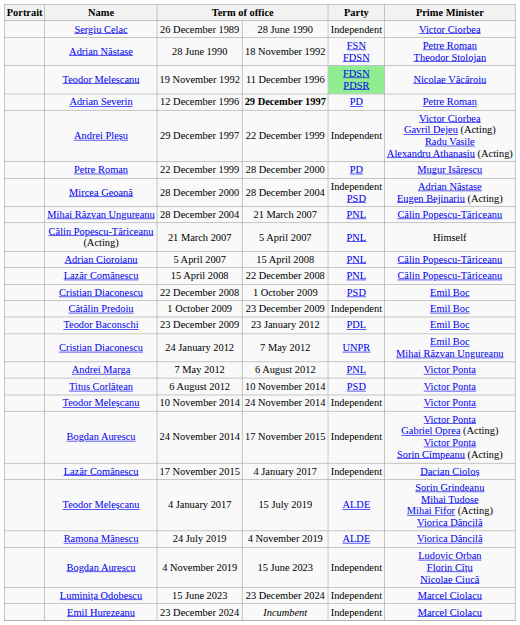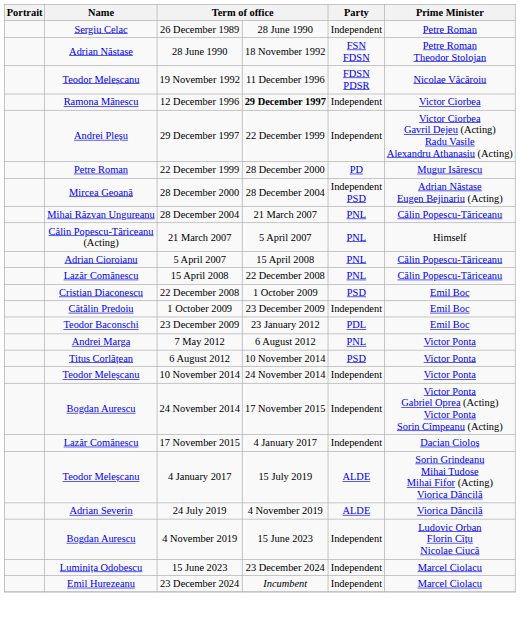 <table class="wikitable" style="text-align:center">
 <tr>
 <th colspan=1>Portrait</th>
 <th>Name</th>
 <th colspan=2>Term of office</th>
 <th>Party</th>
 <th colspan=1>Prime Minister</th>
 </tr>
 <tr>
 <td></td>
 <td><a href='#'>Sergiu Celac</a></td>
 <td>26 December 1989</td>
 <td>28 June 1990</td>
 <td>Independent</td>
-<td><a href='#'>Victor Ciorbea</a></td>
+<td><a href='#'>Petre Roman</a></td>
 </tr>
 <tr>
 <td></td>
 <td><a href='#'>Adrian Năstase</a></td>
 <td>28 June 1990</td>
 <td>18 November 1992</td>
 <td><a href='#'>FSN</a><br><a href='#'>FDSN</a></td>
 <td><a href='#'>Petre Roman</a><br><a href='#'>Theodor Stolojan</a></td>
 </tr>
 <tr>
 <td></td>
 <td><a href='#'>Teodor Meleșcanu</a></td>
 <td>19 November 1992</td>
 <td>11 December 1996</td>
-<td style="background: lightgreen;"><a href='#'>FDSN</a><br><a href='#'>PDSR</a></td>
+<td><a href='#'>FDSN</a><br><a href='#'>PDSR</a></td>
 <td><a href='#'>Nicolae Văcăroiu</a></td>
 </tr>
 <tr>
 <td></td>
-<td><a href='#'>Adrian Severin</a></td>
+<td><a href='#'>Ramona Mănescu</a></td>
 <td>12 December 1996</td>
 <td><strong>29 December 1997</strong></td>
-<td><a href='#'>PD</a></td>
-<td><a href='#'>Petre Roman</a></td>
+<td>Independent</td>
+<td><a href='#'>Victor Ciorbea</a></td>
 </tr>
 <tr>
 <td></td>
 <td><a href='#'>Andrei Pleșu</a></td>
 <td>29 December 1997</td>
 <td>22 December 1999</td>
 <td>Independent</td>
 <td><a href='#'>Victor Ciorbea</a><br><a href='#'>Gavril Dejeu</a> (Acting)<br><a href='#'>Radu Vasile</a><br><a href='#'>Alexandru Athanasiu</a> (Acting)</td>
 </tr>
 <tr>
 <td></td>
 <td><a href='#'>Petre Roman</a></td>
 <td>22 December 1999</td>
 <td>28 December 2000</td>
 <td><a href='#'>PD</a></td>
 <td><a href='#'>Mugur Isărescu</a></td>
 </tr>
 <tr>
 <td></td>
 <td><a href='#'>Mircea Geoană</a></td>
 <td>28 December 2000</td>
 <td>28 December 2004</td>
 <td>Independent<br><a href='#'>PSD</a></td>
 <td><a href='#'>Adrian Năstase</a><br><a href='#'>Eugen Bejinariu</a> (Acting)</td>
 </tr>
 <tr>
 <td></td>
 <td><a href='#'>Mihai Răzvan Ungureanu</a></td>
 <td>28 December 2004</td>
 <td>21 March 2007</td>
 <td><a href='#'>PNL</a></td>
 <td><a href='#'>Călin Popescu-Tăriceanu</a></td>
 </tr>
 <tr>
 <td></td>
 <td><a href='#'>Călin Popescu-Tăriceanu</a><br>(Acting)</td>
 <td>21 March 2007</td>
 <td>5 April 2007</td>
 <td><a href='#'>PNL</a></td>
 <td>Himself</td>
 </tr>
 <tr>
 <td></td>
 <td><a href='#'>Adrian Cioroianu</a></td>
 <td>5 April 2007</td>
 <td>15 April 2008</td>
 <td><a href='#'>PNL</a></td>
 <td><a href='#'>Călin Popescu-Tăriceanu</a></td>
 </tr>
 <tr>
 <td></td>
 <td><a href='#'>Lazăr Comănescu</a></td>
 <td>15 April 2008</td>
 <td>22 December 2008</td>
 <td><a href='#'>PNL</a></td>
 <td><a href='#'>Călin Popescu-Tăriceanu</a></td>
 </tr>
 <tr>
 <td></td>
 <td><a href='#'>Cristian Diaconescu</a></td>
 <td>22 December 2008</td>
 <td>1 October 2009</td>
 <td><a href='#'>PSD</a></td>
 <td><a href='#'>Emil Boc</a></td>
 </tr>
 <tr>
 <td></td>
 <td><a href='#'>Cătălin Predoiu</a></td>
 <td>1 October 2009</td>
 <td>23 December 2009</td>
 <td>Independent</td>
 <td><a href='#'>Emil Boc</a></td>
 </tr>
 <tr>
 <td></td>
 <td><a href='#'>Teodor Baconschi</a></td>
 <td>23 December 2009</td>
 <td>23 January 2012</td>
 <td><a href='#'>PDL</a></td>
 <td><a href='#'>Emil Boc</a></td>
 </tr>
 <tr>
 <td></td>
-<td><a href='#'>Cristian Diaconescu</a></td>
-<td>24 January 2012</td>
-<td>7 May 2012</td>
-<td><a href='#'>UNPR</a></td>
-<td><a href='#'>Emil Boc</a><br><a href='#'>Mihai Răzvan Ungureanu</a></td>
-</tr>
-<tr>
-<td></td>
 <td><a href='#'>Andrei Marga</a></td>
 <td>7 May 2012</td>
 <td>6 August 2012</td>
 <td><a href='#'>PNL</a></td>
 <td><a href='#'>Victor Ponta</a></td>
 </tr>
 <tr>
 <td></td>
 <td><a href='#'>Titus Corlățean</a></td>
 <td>6 August 2012</td>
 <td>10 November 2014</td>
 <td><a href='#'>PSD</a></td>
 <td><a href='#'>Victor Ponta</a></td>
 </tr>
 <tr>
 <td></td>
 <td><a href='#'>Teodor Meleșcanu</a></td>
 <td>10 November 2014</td>
 <td>24 November 2014</td>
 <td>Independent</td>
 <td><a href='#'>Victor Ponta</a></td>
 </tr>
 <tr>
 <td></td>
 <td><a href='#'>Bogdan Aurescu</a></td>
 <td>24 November 2014</td>
 <td>17 November 2015</td>
 <td>Independent</td>
 <td><a href='#'>Victor Ponta</a><br><a href='#'>Gabriel Oprea</a> (Acting)<br><a href='#'>Victor Ponta</a><br><a href='#'>Sorin Cîmpeanu</a> (Acting)</td>
 </tr>
 <tr>
 <td></td>
 <td><a href='#'>Lazăr Comănescu</a></td>
 <td>17 November 2015</td>
 <td>4 January 2017</td>
 <td>Independent</td>
 <td><a href='#'>Dacian Cioloș</a></td>
 </tr>
 <tr>
 <td></td>
 <td><a href='#'>Teodor Meleșcanu</a></td>
 <td>4 January 2017</td>
 <td>15 July 2019</td>
 <td><a href='#'>ALDE</a></td>
 <td><a href='#'>Sorin Grindeanu</a><br><a href='#'>Mihai Tudose</a><br><a href='#'>Mihai Fifor</a> (Acting)<br><a href='#'>Viorica Dăncilă</a></td>
 </tr>
 <tr>
 <td></td>
-<td><a href='#'>Ramona Mănescu</a></td>
+<td><a href='#'>Adrian Severin</a></td>
 <td>24 July 2019</td>
 <td>4 November 2019</td>
 <td><a href='#'>ALDE</a></td>
 <td><a href='#'>Viorica Dăncilă</a></td>
 </tr>
 <tr>
 <td></td>
 <td><a href='#'>Bogdan Aurescu</a></td>
 <td>4 November 2019</td>
 <td>15 June 2023</td>
 <td>Independent</td>
 <td><a href='#'>Ludovic Orban</a><br><a href='#'>Florin Cîțu</a><br><a href='#'>Nicolae Ciucă</a></td>
 </tr>
 <tr>
 <td></td>
 <td><a href='#'>Luminița Odobescu</a></td>
 <td>15 June 2023</td>
 <td>23 December 2024</td>
 <td>Independent</td>
 <td><a href='#'>Marcel Ciolacu</a></td>
 </tr>
 <tr>
 <td></td>
 <td><a href='#'>Emil Hurezeanu</a></td>
 <td>23 December 2024</td>
 <td><em>Incumbent</em></td>
 <td>Independent</td>
 <td><a href='#'>Marcel Ciolacu</a></td>
 </tr>
 <tr>
 </tr>
 </table>
